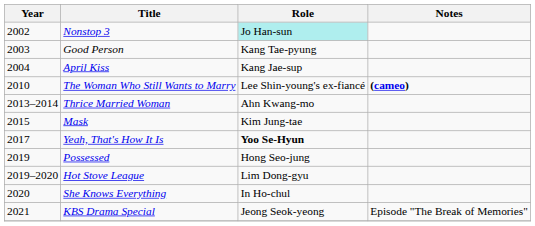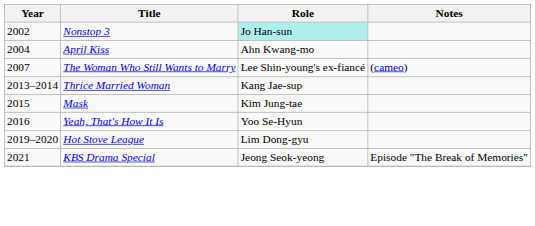 <table class="wikitable">
 <tr>
 <th>Year</th>
 <th>Title</th>
 <th>Role</th>
 <th>Notes</th>
 </tr>
 <tr>
 <td>2002</td>
 <td><em><a href='#'>Nonstop 3</a></em></td>
 <td style="background: paleturquoise;">Jo Han-sun</td>
 <td></td>
 </tr>
 <tr>
-<td>2003</td>
-<td><em>Good Person</em></td>
-<td>Kang Tae-pyung</td>
+<td>2004</td>
+<td><em><a href='#'>April Kiss</a></em></td>
+<td>Ahn Kwang-mo</td>
 <td></td>
 </tr>
 <tr>
-<td>2004</td>
-<td><em><a href='#'>April Kiss</a></em></td>
-<td>Kang Jae-sup</td>
-<td></td>
-</tr>
-<tr>
-<td>2010</td>
+<td>2007</td>
 <td><em><a href='#'>The Woman Who Still Wants to Marry</a></em></td>
 <td>Lee Shin-young's ex-fiancé</td>
-<td><strong>(<a href='#'>cameo</a>)</strong></td>
+<td>(<a href='#'>cameo</a>)</td>
 </tr>
 <tr>
 <td>2013–2014</td>
 <td><em><a href='#'>Thrice Married Woman</a></em></td>
-<td>Ahn Kwang-mo</td>
+<td>Kang Jae-sup</td>
 <td></td>
 </tr>
 <tr>
 <td>2015</td>
 <td><em><a href='#'>Mask</a></em></td>
 <td>Kim Jung-tae</td>
 <td></td>
 </tr>
 <tr>
-<td>2017</td>
+<td>2016</td>
 <td><em><a href='#'>Yeah, That's How It Is</a></em></td>
-<td><strong>Yoo Se-Hyun</strong></td>
-<td></td>
-</tr>
-<tr>
-<td>2019</td>
-<td><em><a href='#'>Possessed</a></em></td>
-<td>Hong Seo-jung</td>
+<td>Yoo Se-Hyun</td>
 <td></td>
 </tr>
 <tr>
 <td>2019–2020</td>
 <td><em><a href='#'>Hot Stove League</a></em></td>
 <td>Lim Dong-gyu</td>
-<td></td>
-</tr>
-<tr>
-<td>2020</td>
-<td><em><a href='#'>She Knows Everything</a></em></td>
-<td>In Ho-chul</td>
 <td></td>
 </tr>
 <tr>
 <td>2021</td>
 <td><em><a href='#'>KBS Drama Special</a></em></td>
 <td>Jeong Seok-yeong </td>
 <td>Episode "The Break of Memories"</td>
 </tr>
 <tr>
 </tr>
 </table>
